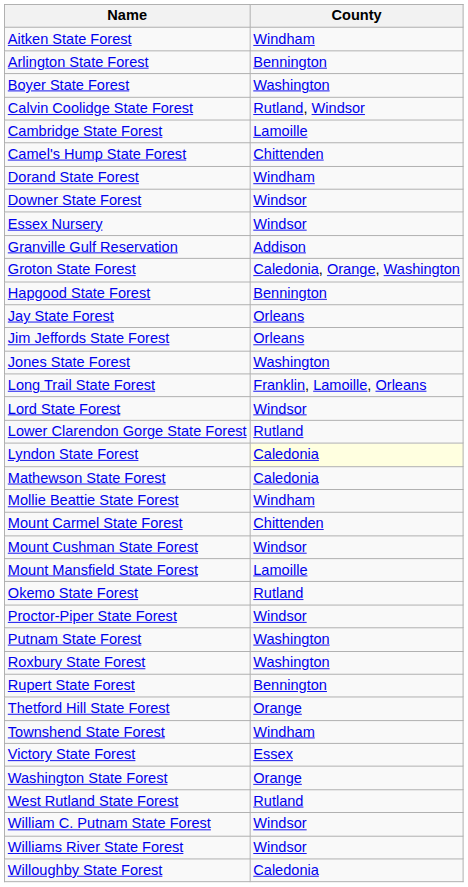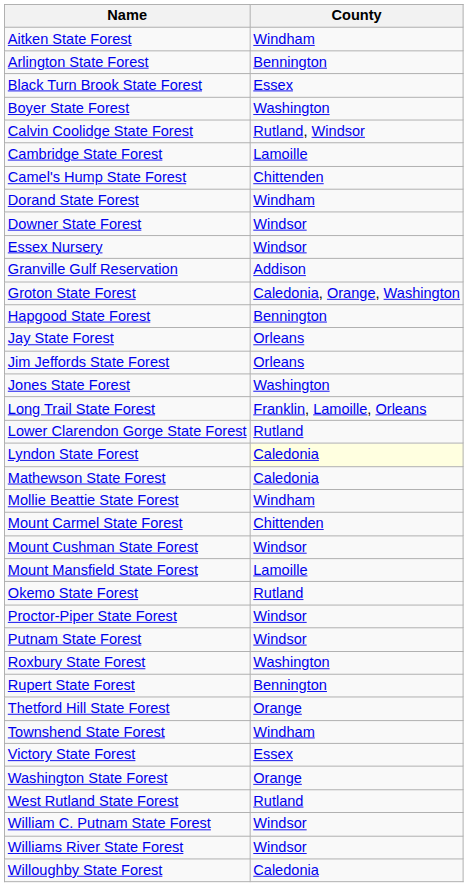 <table class="wikitable sortable">
 <tr>
 <th align=left>Name</th>
 <th align=left>County</th>
 </tr>
 <tr>
 <td><a href='#'>Aitken State Forest</a></td>
 <td><a href='#'>Windham</a></td>
 </tr>
 <tr>
 <td><a href='#'>Arlington State Forest</a></td>
 <td><a href='#'>Bennington</a></td>
+</tr>
+<tr>
+<td><a href='#'>Black Turn Brook State Forest</a></td>
+<td><a href='#'>Essex</a></td>
 </tr>
 <tr>
 <td><a href='#'>Boyer State Forest</a></td>
 <td><a href='#'>Washington</a></td>
 </tr>
 <tr>
 <td><a href='#'>Calvin Coolidge State Forest</a></td>
 <td><a href='#'>Rutland</a>, <a href='#'>Windsor</a></td>
 </tr>
 <tr>
 <td><a href='#'>Cambridge State Forest</a></td>
 <td><a href='#'>Lamoille</a></td>
 </tr>
 <tr>
 <td><a href='#'>Camel's Hump State Forest</a></td>
 <td><a href='#'>Chittenden</a></td>
 </tr>
 <tr>
 <td><a href='#'>Dorand State Forest</a></td>
 <td><a href='#'>Windham</a></td>
 </tr>
 <tr>
 <td><a href='#'>Downer State Forest</a></td>
 <td><a href='#'>Windsor</a></td>
 </tr>
 <tr>
 <td><a href='#'>Essex Nursery</a></td>
 <td><a href='#'>Windsor</a></td>
 </tr>
 <tr>
 <td><a href='#'>Granville Gulf Reservation</a></td>
 <td><a href='#'>Addison</a></td>
 </tr>
 <tr>
 <td><a href='#'>Groton State Forest</a></td>
 <td><a href='#'>Caledonia</a>, <a href='#'>Orange</a>, <a href='#'>Washington</a></td>
 </tr>
 <tr>
 <td><a href='#'>Hapgood State Forest</a></td>
 <td><a href='#'>Bennington</a></td>
 </tr>
 <tr>
 <td><a href='#'>Jay State Forest</a></td>
 <td><a href='#'>Orleans</a></td>
 </tr>
 <tr>
 <td><a href='#'>Jim Jeffords State Forest</a></td>
 <td><a href='#'>Orleans</a></td>
 </tr>
 <tr>
 <td><a href='#'>Jones State Forest</a></td>
 <td><a href='#'>Washington</a></td>
 </tr>
 <tr>
 <td><a href='#'>Long Trail State Forest</a></td>
 <td><a href='#'>Franklin</a>, <a href='#'>Lamoille</a>, <a href='#'>Orleans</a></td>
 </tr>
 <tr>
-<td><a href='#'>Lord State Forest</a></td>
-<td><a href='#'>Windsor</a></td>
-</tr>
-<tr>
 <td><a href='#'>Lower Clarendon Gorge State Forest</a></td>
 <td><a href='#'>Rutland</a></td>
 </tr>
 <tr>
 <td><a href='#'>Lyndon State Forest</a></td>
 <td style="background: lightyellow;"><a href='#'>Caledonia</a></td>
 </tr>
 <tr>
 <td><a href='#'>Mathewson State Forest</a></td>
 <td><a href='#'>Caledonia</a></td>
 </tr>
 <tr>
 <td><a href='#'>Mollie Beattie State Forest</a></td>
 <td><a href='#'>Windham</a></td>
 </tr>
 <tr>
 <td><a href='#'>Mount Carmel State Forest</a></td>
 <td><a href='#'>Chittenden</a></td>
 </tr>
 <tr>
 <td><a href='#'>Mount Cushman State Forest</a></td>
 <td><a href='#'>Windsor</a></td>
 </tr>
 <tr>
 <td><a href='#'>Mount Mansfield State Forest</a></td>
 <td><a href='#'>Lamoille</a></td>
 </tr>
 <tr>
 <td><a href='#'>Okemo State Forest</a></td>
 <td><a href='#'>Rutland</a></td>
 </tr>
 <tr>
 <td><a href='#'>Proctor-Piper State Forest</a></td>
 <td><a href='#'>Windsor</a></td>
 </tr>
 <tr>
 <td><a href='#'>Putnam State Forest</a></td>
-<td><a href='#'>Washington</a></td>
+<td><a href='#'>Windsor</a></td>
 </tr>
 <tr>
 <td><a href='#'>Roxbury State Forest</a></td>
 <td><a href='#'>Washington</a></td>
 </tr>
 <tr>
 <td><a href='#'>Rupert State Forest</a></td>
 <td><a href='#'>Bennington</a></td>
 </tr>
 <tr>
 <td><a href='#'>Thetford Hill State Forest</a></td>
 <td><a href='#'>Orange</a></td>
 </tr>
 <tr>
 <td><a href='#'>Townshend State Forest</a></td>
 <td><a href='#'>Windham</a></td>
 </tr>
 <tr>
 <td><a href='#'>Victory State Forest</a></td>
 <td><a href='#'>Essex</a></td>
 </tr>
 <tr>
 <td><a href='#'>Washington State Forest</a></td>
 <td><a href='#'>Orange</a></td>
 </tr>
 <tr>
 <td><a href='#'>West Rutland State Forest</a></td>
 <td><a href='#'>Rutland</a></td>
 </tr>
 <tr>
 <td><a href='#'>William C. Putnam State Forest</a></td>
 <td><a href='#'>Windsor</a></td>
 </tr>
 <tr>
 <td><a href='#'>Williams River State Forest</a></td>
 <td><a href='#'>Windsor</a></td>
 </tr>
 <tr>
 <td><a href='#'>Willoughby State Forest</a></td>
 <td><a href='#'>Caledonia</a></td>
 </tr>
 </table>
